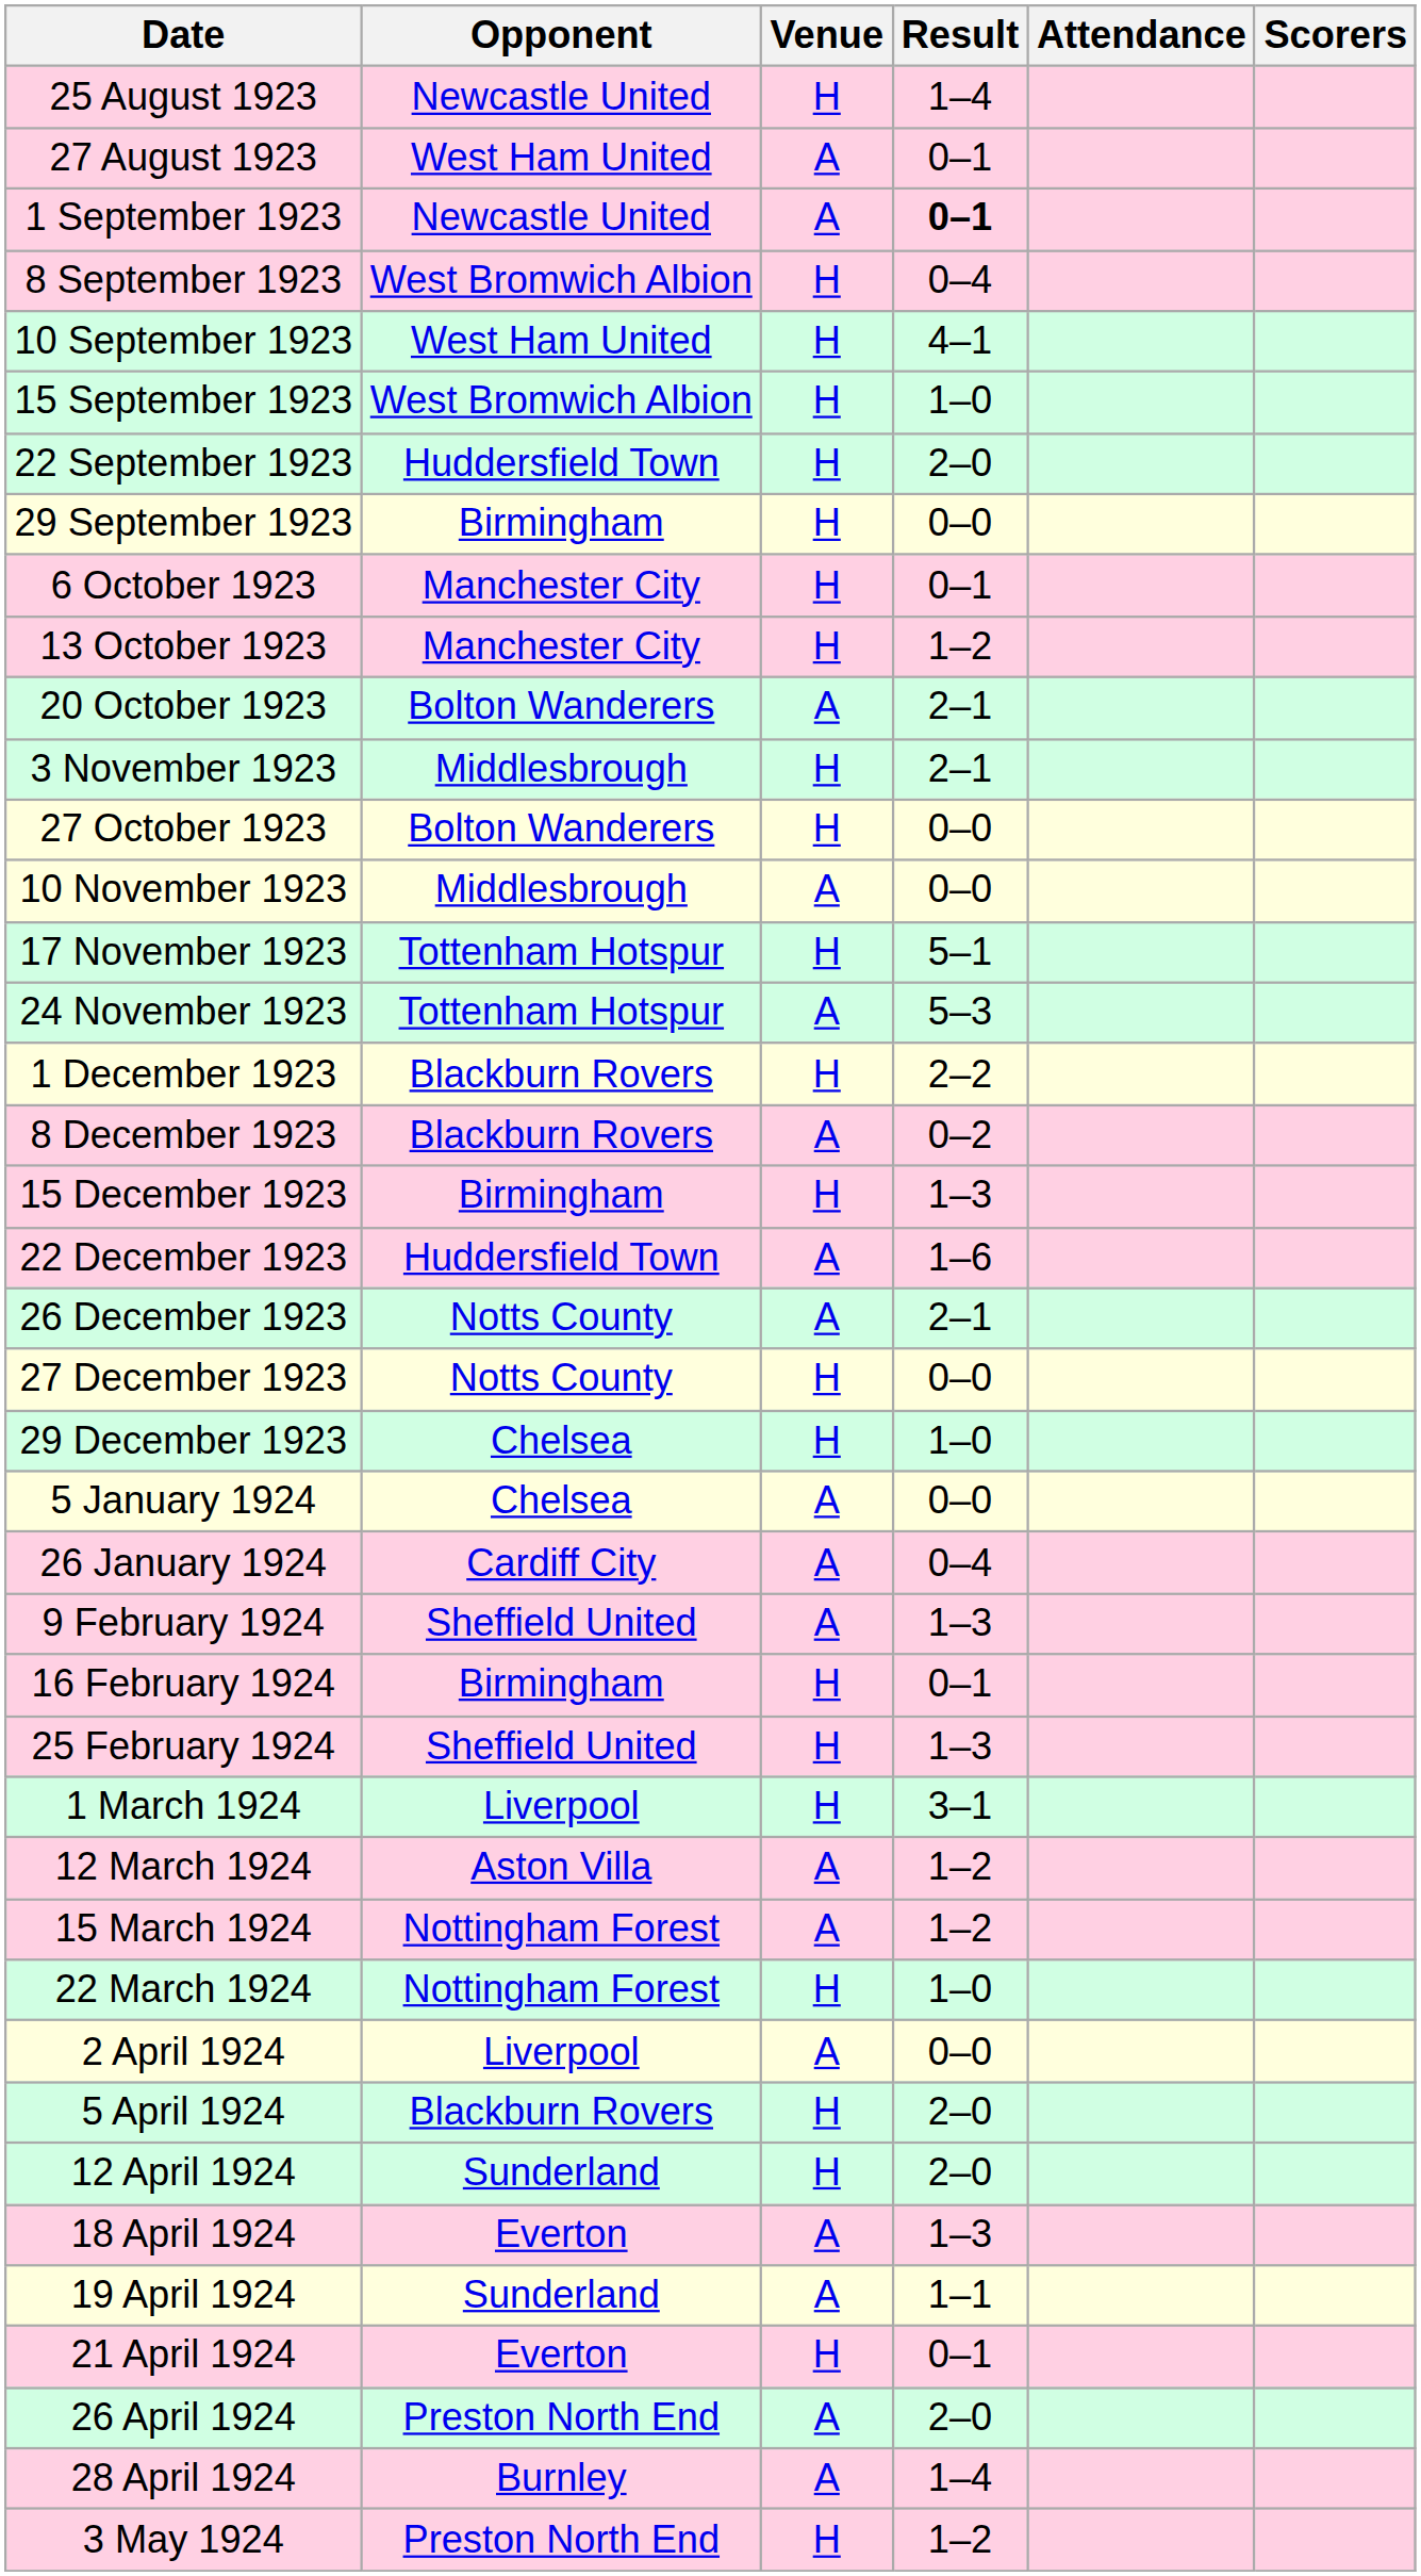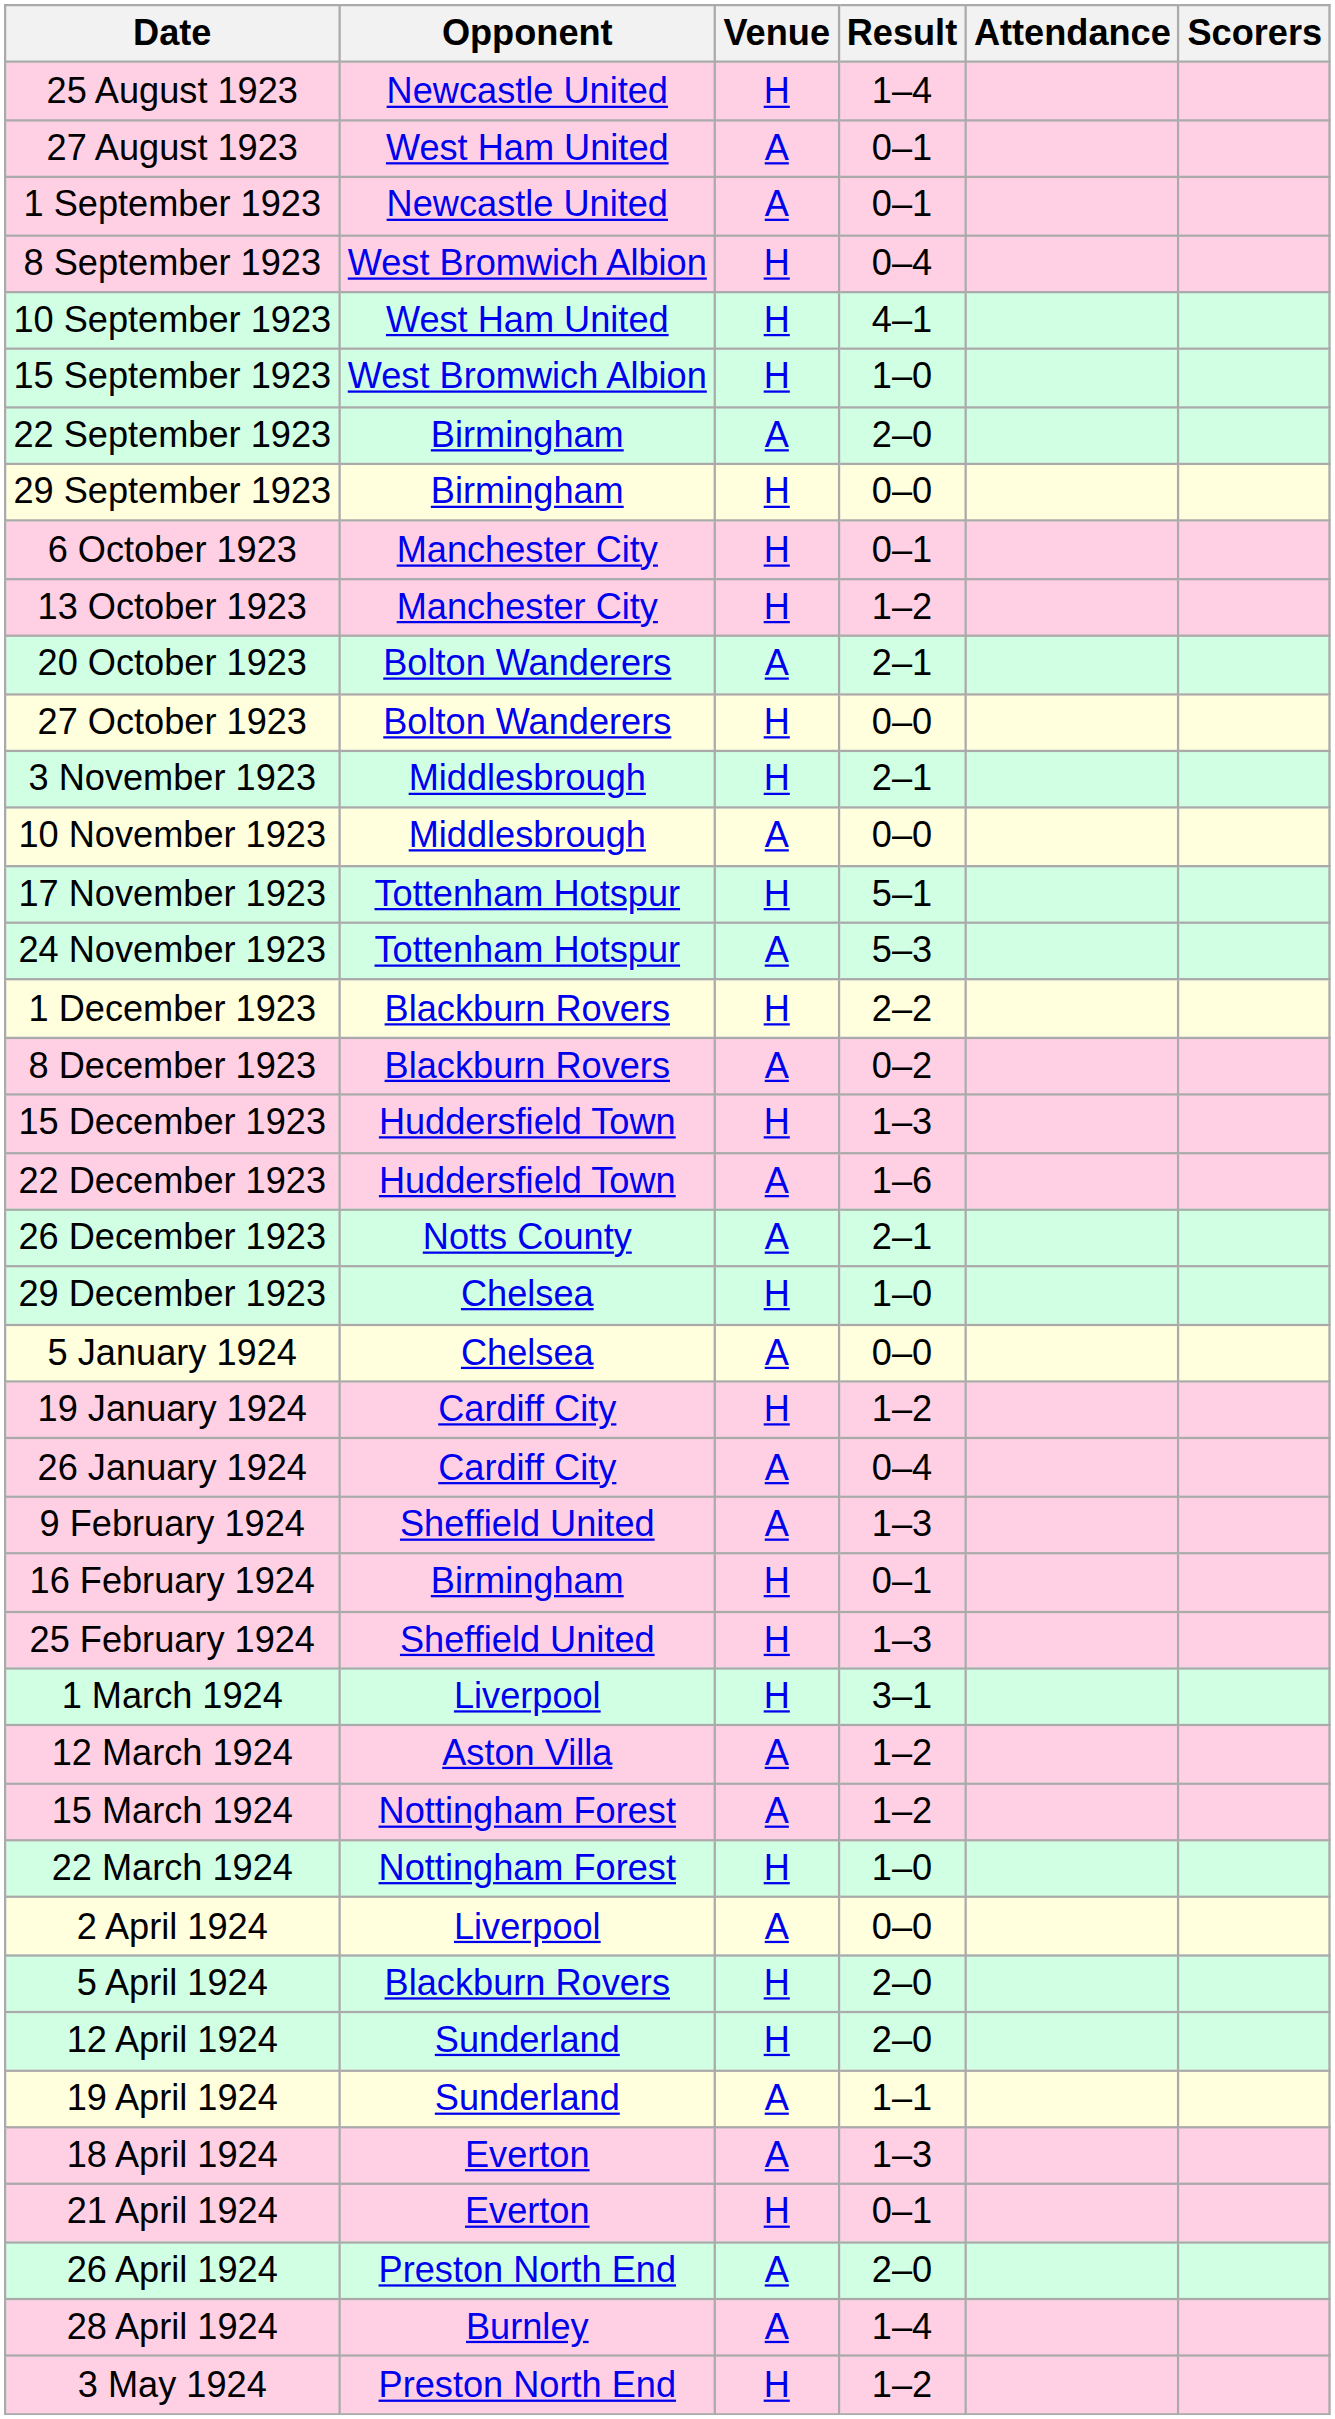 <table class="wikitable sortable" style="text-align:center;">
 <tr>
 <th>Date</th>
 <th>Opponent</th>
 <th>Venue</th>
 <th>Result</th>
 <th>Attendance</th>
 <th>Scorers</th>
 </tr>
 <tr style="background:#ffd0e3;">
 <td>25 August 1923</td>
 <td><a href='#'>Newcastle United</a></td>
 <td><a href='#'>H</a></td>
 <td>1–4</td>
 <td></td>
 <td></td>
 </tr>
 <tr style="background:#ffd0e3;">
 <td>27 August 1923</td>
 <td><a href='#'>West Ham United</a></td>
 <td><a href='#'>A</a></td>
 <td>0–1</td>
 <td></td>
 <td></td>
 </tr>
 <tr style="background:#ffd0e3;">
 <td>1 September 1923</td>
 <td><a href='#'>Newcastle United</a></td>
 <td><a href='#'>A</a></td>
-<td><strong>0–1</strong></td>
+<td>0–1</td>
 <td></td>
 <td></td>
 </tr>
 <tr style="background:#ffd0e3;">
 <td>8 September 1923</td>
 <td><a href='#'>West Bromwich Albion</a></td>
 <td><a href='#'>H</a></td>
 <td>0–4</td>
 <td></td>
 <td></td>
 </tr>
 <tr style="background:#d0ffe3;">
 <td>10 September 1923</td>
 <td><a href='#'>West Ham United</a></td>
 <td><a href='#'>H</a></td>
 <td>4–1</td>
 <td></td>
 <td></td>
 </tr>
 <tr style="background:#d0ffe3;">
 <td>15 September 1923</td>
 <td><a href='#'>West Bromwich Albion</a></td>
 <td><a href='#'>H</a></td>
 <td>1–0</td>
 <td></td>
 <td></td>
 </tr>
 <tr style="background:#d0ffe3;">
 <td>22 September 1923</td>
-<td><a href='#'>Huddersfield Town</a></td>
-<td><a href='#'>H</a></td>
+<td><a href='#'>Birmingham</a></td>
+<td><a href='#'>A</a></td>
 <td>2–0</td>
 <td></td>
 <td></td>
 </tr>
 <tr style="background:#ffffdd;">
 <td>29 September 1923</td>
 <td><a href='#'>Birmingham</a></td>
 <td><a href='#'>H</a></td>
 <td>0–0</td>
 <td></td>
 <td></td>
 </tr>
 <tr style="background:#ffd0e3;">
 <td>6 October 1923</td>
 <td><a href='#'>Manchester City</a></td>
 <td><a href='#'>H</a></td>
 <td>0–1</td>
 <td></td>
 <td></td>
 </tr>
 <tr style="background:#ffd0e3;">
 <td>13 October 1923</td>
 <td><a href='#'>Manchester City</a></td>
 <td><a href='#'>H</a></td>
 <td>1–2</td>
 <td></td>
 <td></td>
 </tr>
 <tr style="background:#d0ffe3;">
 <td>20 October 1923</td>
 <td><a href='#'>Bolton Wanderers</a></td>
 <td><a href='#'>A</a></td>
 <td>2–1</td>
 <td></td>
 <td></td>
 </tr>
+<tr style="background:#ffffdd;">
+<td>27 October 1923</td>
+<td><a href='#'>Bolton Wanderers</a></td>
+<td><a href='#'>H</a></td>
+<td>0–0</td>
+<td></td>
+<td></td>
+</tr>
 <tr style="background:#d0ffe3;">
 <td>3 November 1923</td>
 <td><a href='#'>Middlesbrough</a></td>
 <td><a href='#'>H</a></td>
 <td>2–1</td>
-<td></td>
-<td></td>
-</tr>
-<tr style="background:#ffffdd;">
-<td>27 October 1923</td>
-<td><a href='#'>Bolton Wanderers</a></td>
-<td><a href='#'>H</a></td>
-<td>0–0</td>
 <td></td>
 <td></td>
 </tr>
 <tr style="background:#ffffdd;">
 <td>10 November 1923</td>
 <td><a href='#'>Middlesbrough</a></td>
 <td><a href='#'>A</a></td>
 <td>0–0</td>
 <td></td>
 <td></td>
 </tr>
 <tr style="background:#d0ffe3;">
 <td>17 November 1923</td>
 <td><a href='#'>Tottenham Hotspur</a></td>
 <td><a href='#'>H</a></td>
 <td>5–1</td>
 <td></td>
 <td></td>
 </tr>
 <tr style="background:#d0ffe3;">
 <td>24 November 1923</td>
 <td><a href='#'>Tottenham Hotspur</a></td>
 <td><a href='#'>A</a></td>
 <td>5–3</td>
 <td></td>
 <td></td>
 </tr>
 <tr style="background:#ffffdd;">
 <td>1 December 1923</td>
 <td><a href='#'>Blackburn Rovers</a></td>
 <td><a href='#'>H</a></td>
 <td>2–2</td>
 <td></td>
 <td></td>
 </tr>
 <tr style="background:#ffd0e3;">
 <td>8 December 1923</td>
 <td><a href='#'>Blackburn Rovers</a></td>
 <td><a href='#'>A</a></td>
 <td>0–2</td>
 <td></td>
 <td></td>
 </tr>
 <tr style="background:#ffd0e3;">
 <td>15 December 1923</td>
-<td><a href='#'>Birmingham</a></td>
+<td><a href='#'>Huddersfield Town</a></td>
 <td><a href='#'>H</a></td>
 <td>1–3</td>
 <td></td>
 <td></td>
 </tr>
 <tr style="background:#ffd0e3;">
 <td>22 December 1923</td>
 <td><a href='#'>Huddersfield Town</a></td>
 <td><a href='#'>A</a></td>
 <td>1–6</td>
 <td></td>
 <td></td>
 </tr>
 <tr style="background:#d0ffe3;">
 <td>26 December 1923</td>
 <td><a href='#'>Notts County</a></td>
 <td><a href='#'>A</a></td>
 <td>2–1</td>
 <td></td>
 <td></td>
 </tr>
-<tr style="background:#ffffdd;">
-<td>27 December 1923</td>
-<td><a href='#'>Notts County</a></td>
-<td><a href='#'>H</a></td>
-<td>0–0</td>
-<td></td>
-<td></td>
-</tr>
 <tr style="background:#d0ffe3;">
 <td>29 December 1923</td>
 <td><a href='#'>Chelsea</a></td>
 <td><a href='#'>H</a></td>
 <td>1–0</td>
 <td></td>
 <td></td>
 </tr>
 <tr style="background:#ffffdd;">
 <td>5 January 1924</td>
 <td><a href='#'>Chelsea</a></td>
 <td><a href='#'>A</a></td>
 <td>0–0</td>
+<td></td>
+<td></td>
+</tr>
+<tr style="background:#ffd0e3;">
+<td>19 January 1924</td>
+<td><a href='#'>Cardiff City</a></td>
+<td><a href='#'>H</a></td>
+<td>1–2</td>
 <td></td>
 <td></td>
 </tr>
 <tr style="background:#ffd0e3;">
 <td>26 January 1924</td>
 <td><a href='#'>Cardiff City</a></td>
 <td><a href='#'>A</a></td>
 <td>0–4</td>
 <td></td>
 <td></td>
 </tr>
 <tr style="background:#ffd0e3;">
 <td>9 February 1924</td>
 <td><a href='#'>Sheffield United</a></td>
 <td><a href='#'>A</a></td>
 <td>1–3</td>
 <td></td>
 <td></td>
 </tr>
 <tr style="background:#ffd0e3;">
 <td>16 February 1924</td>
 <td><a href='#'>Birmingham</a></td>
 <td><a href='#'>H</a></td>
 <td>0–1</td>
 <td></td>
 <td></td>
 </tr>
 <tr style="background:#ffd0e3;">
 <td>25 February 1924</td>
 <td><a href='#'>Sheffield United</a></td>
 <td><a href='#'>H</a></td>
 <td>1–3</td>
 <td></td>
 <td></td>
 </tr>
 <tr style="background:#d0ffe3;">
 <td>1 March 1924</td>
 <td><a href='#'>Liverpool</a></td>
 <td><a href='#'>H</a></td>
 <td>3–1</td>
 <td></td>
 <td></td>
 </tr>
 <tr style="background:#ffd0e3;">
 <td>12 March 1924</td>
 <td><a href='#'>Aston Villa</a></td>
 <td><a href='#'>A</a></td>
 <td>1–2</td>
 <td></td>
 <td></td>
 </tr>
 <tr style="background:#ffd0e3;">
 <td>15 March 1924</td>
 <td><a href='#'>Nottingham Forest</a></td>
 <td><a href='#'>A</a></td>
 <td>1–2</td>
 <td></td>
 <td></td>
 </tr>
 <tr style="background:#d0ffe3;">
 <td>22 March 1924</td>
 <td><a href='#'>Nottingham Forest</a></td>
 <td><a href='#'>H</a></td>
 <td>1–0</td>
 <td></td>
 <td></td>
 </tr>
 <tr style="background:#ffffdd;">
 <td>2 April 1924</td>
 <td><a href='#'>Liverpool</a></td>
 <td><a href='#'>A</a></td>
 <td>0–0</td>
 <td></td>
 <td></td>
 </tr>
 <tr style="background:#d0ffe3;">
 <td>5 April 1924</td>
 <td><a href='#'>Blackburn Rovers</a></td>
 <td><a href='#'>H</a></td>
 <td>2–0</td>
 <td></td>
 <td></td>
 </tr>
 <tr style="background:#d0ffe3;">
 <td>12 April 1924</td>
 <td><a href='#'>Sunderland</a></td>
 <td><a href='#'>H</a></td>
 <td>2–0</td>
 <td></td>
 <td></td>
 </tr>
+<tr style="background:#ffffdd;">
+<td>19 April 1924</td>
+<td><a href='#'>Sunderland</a></td>
+<td><a href='#'>A</a></td>
+<td>1–1</td>
+<td></td>
+<td></td>
+</tr>
 <tr style="background:#ffd0e3;">
 <td>18 April 1924</td>
 <td><a href='#'>Everton</a></td>
 <td><a href='#'>A</a></td>
 <td>1–3</td>
-<td></td>
-<td></td>
-</tr>
-<tr style="background:#ffffdd;">
-<td>19 April 1924</td>
-<td><a href='#'>Sunderland</a></td>
-<td><a href='#'>A</a></td>
-<td>1–1</td>
 <td></td>
 <td></td>
 </tr>
 <tr style="background:#ffd0e3;">
 <td>21 April 1924</td>
 <td><a href='#'>Everton</a></td>
 <td><a href='#'>H</a></td>
 <td>0–1</td>
 <td></td>
 <td></td>
 </tr>
 <tr style="background:#d0ffe3;">
 <td>26 April 1924</td>
 <td><a href='#'>Preston North End</a></td>
 <td><a href='#'>A</a></td>
 <td>2–0</td>
 <td></td>
 <td></td>
 </tr>
 <tr style="background:#ffd0e3;">
 <td>28 April 1924</td>
 <td><a href='#'>Burnley</a></td>
 <td><a href='#'>A</a></td>
 <td>1–4</td>
 <td></td>
 <td></td>
 </tr>
 <tr style="background:#ffd0e3;">
 <td>3 May 1924</td>
 <td><a href='#'>Preston North End</a></td>
 <td><a href='#'>H</a></td>
 <td>1–2</td>
 <td></td>
 <td></td>
 </tr>
 </table>
